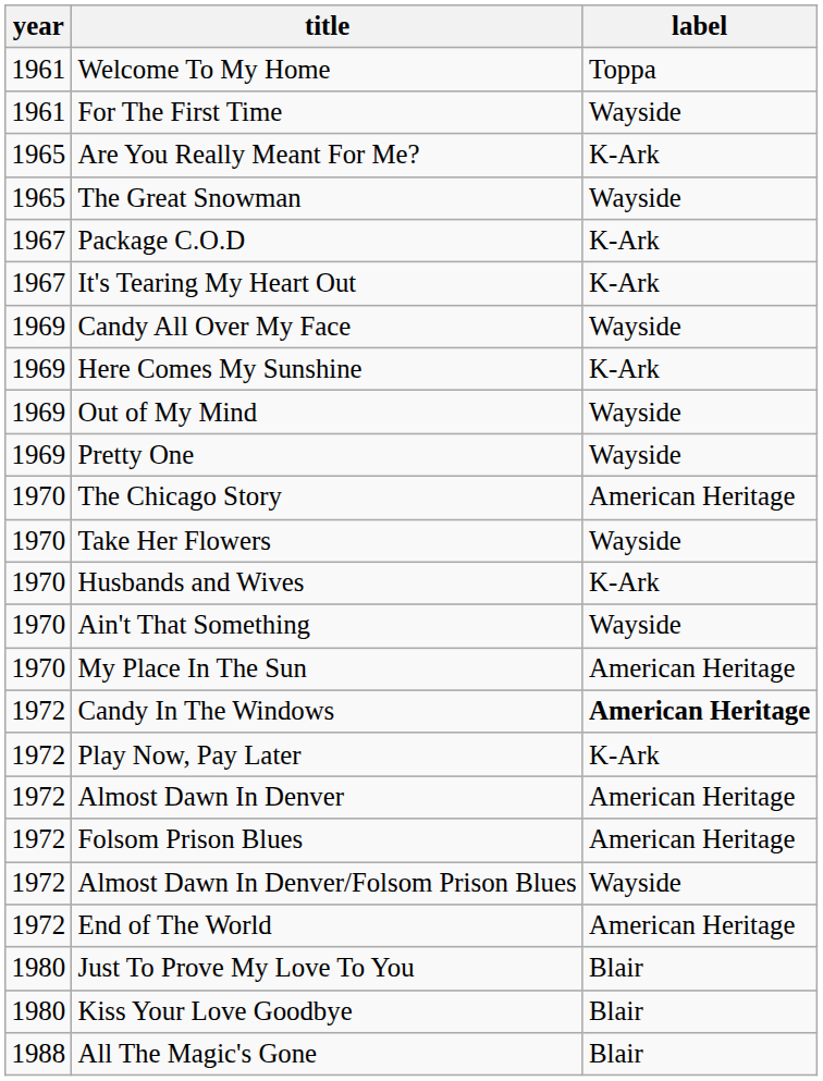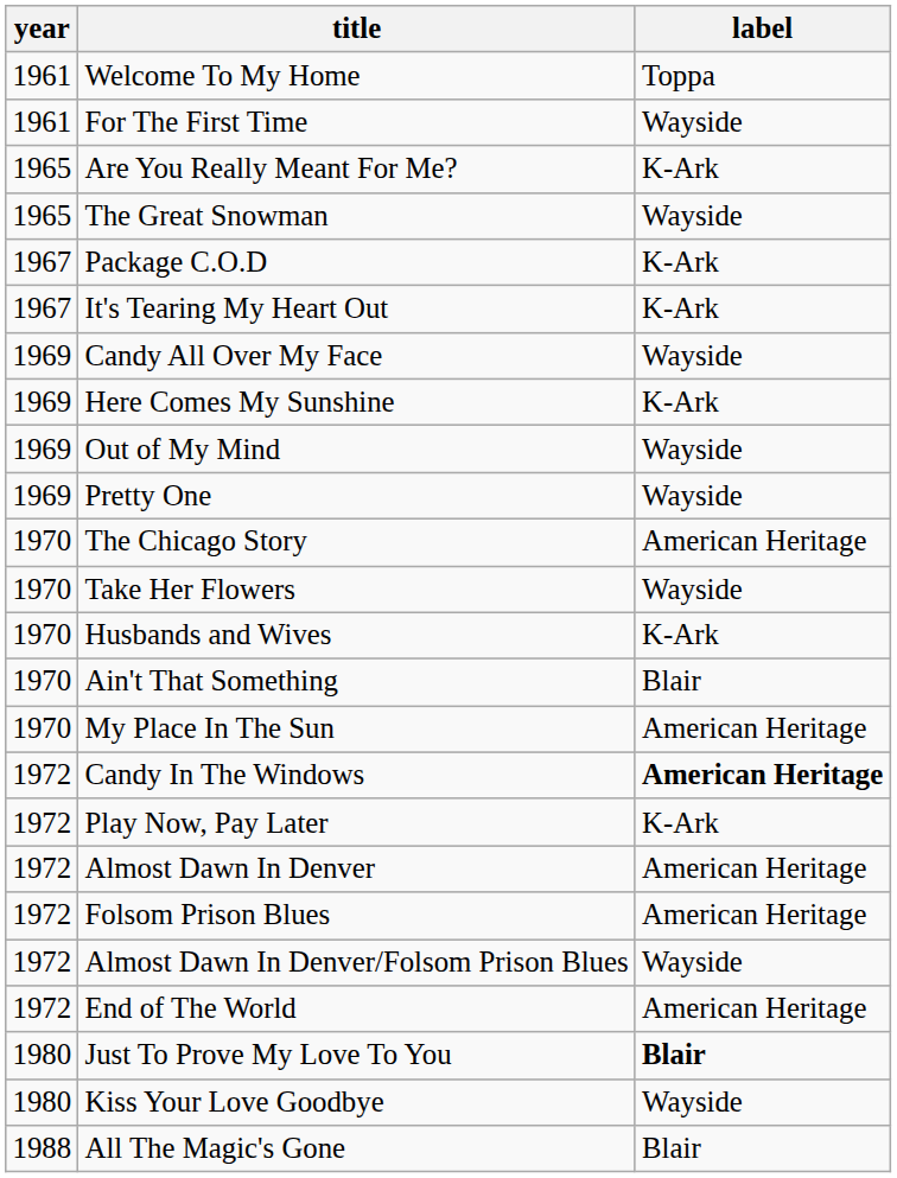 <table class="wikitable">
 <tr>
 <th>year</th>
 <th>title</th>
 <th>label</th>
 </tr>
 <tr>
 <td>1961</td>
 <td>Welcome To My Home</td>
 <td>Toppa</td>
 </tr>
 <tr>
 <td>1961</td>
 <td>For The First Time</td>
 <td>Wayside</td>
 </tr>
 <tr>
 <td>1965</td>
 <td>Are You Really Meant For Me?</td>
 <td>K-Ark</td>
 </tr>
 <tr>
 <td>1965</td>
 <td>The Great Snowman</td>
 <td>Wayside</td>
 </tr>
 <tr>
 <td>1967</td>
 <td>Package C.O.D</td>
 <td>K-Ark</td>
 </tr>
 <tr>
 <td>1967</td>
 <td>It's Tearing My Heart Out</td>
 <td>K-Ark</td>
 </tr>
 <tr>
 <td>1969</td>
 <td>Candy All Over My Face</td>
 <td>Wayside</td>
 </tr>
 <tr>
 <td>1969</td>
 <td>Here Comes My Sunshine</td>
 <td>K-Ark</td>
 </tr>
 <tr>
 <td>1969</td>
 <td>Out of My Mind</td>
 <td>Wayside</td>
 </tr>
 <tr>
 <td>1969</td>
 <td>Pretty One</td>
 <td>Wayside</td>
 </tr>
 <tr>
 <td>1970</td>
 <td>The Chicago Story</td>
 <td>American Heritage</td>
 </tr>
 <tr>
 <td>1970</td>
 <td>Take Her Flowers</td>
 <td>Wayside</td>
 </tr>
 <tr>
 <td>1970</td>
 <td>Husbands and Wives</td>
 <td>K-Ark</td>
 </tr>
 <tr>
 <td>1970</td>
 <td>Ain't That Something</td>
-<td>Wayside</td>
+<td>Blair</td>
 </tr>
 <tr>
 <td>1970</td>
 <td>My Place In The Sun</td>
 <td>American Heritage</td>
 </tr>
 <tr>
 <td>1972</td>
 <td>Candy In The Windows</td>
 <td><strong>American Heritage</strong></td>
 </tr>
 <tr>
 <td>1972</td>
 <td>Play Now, Pay Later</td>
 <td>K-Ark</td>
 </tr>
 <tr>
 <td>1972</td>
 <td>Almost Dawn In Denver</td>
 <td>American Heritage</td>
 </tr>
 <tr>
 <td>1972</td>
 <td>Folsom Prison Blues</td>
 <td>American Heritage</td>
 </tr>
 <tr>
 <td>1972</td>
 <td>Almost Dawn In Denver/Folsom Prison Blues</td>
 <td>Wayside</td>
 </tr>
 <tr>
 <td>1972</td>
 <td>End of The World</td>
 <td>American Heritage</td>
 </tr>
 <tr>
 <td>1980</td>
 <td>Just To Prove My Love To You</td>
-<td>Blair</td>
+<td><strong>Blair</strong></td>
 </tr>
 <tr>
 <td>1980</td>
 <td>Kiss Your Love Goodbye</td>
-<td>Blair</td>
+<td>Wayside</td>
 </tr>
 <tr>
 <td>1988</td>
 <td>All The Magic's Gone</td>
 <td>Blair</td>
 </tr>
 </table>
